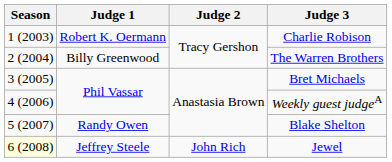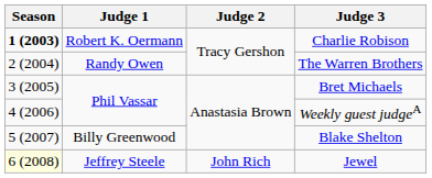 <table class="wikitable sortable" style="text-align:center; font-size:100%">
 <tr>
 <th>Season</th>
 <th>Judge 1</th>
 <th>Judge 2</th>
 <th>Judge 3</th>
 </tr>
 <tr>
-<td>1 (2003)</td>
+<td><strong>1 (2003)</strong></td>
 <td><a href='#'>Robert K. Oermann</a></td>
 <td rowspan="2">Tracy Gershon</td>
 <td><a href='#'>Charlie Robison</a></td>
 </tr>
 <tr>
 <td>2 (2004)</td>
-<td>Billy Greenwood</td>
+<td><a href='#'>Randy Owen</a></td>
 <td><a href='#'>The Warren Brothers</a></td>
 </tr>
 <tr>
 <td>3 (2005)</td>
 <td rowspan="2"><a href='#'>Phil Vassar</a></td>
 <td rowspan="3">Anastasia Brown</td>
 <td><a href='#'>Bret Michaels</a></td>
 </tr>
 <tr>
 <td>4 (2006)</td>
 <td><em>Weekly guest judge</em><sup>A</sup></td>
 </tr>
 <tr>
 <td>5 (2007)</td>
-<td><a href='#'>Randy Owen</a></td>
+<td>Billy Greenwood</td>
 <td><a href='#'>Blake Shelton</a></td>
 </tr>
 <tr>
 <td style="background: lightyellow;">6 (2008)</td>
 <td><a href='#'>Jeffrey Steele</a></td>
 <td><a href='#'>John Rich</a></td>
 <td><a href='#'>Jewel</a></td>
 </tr>
 </table>
